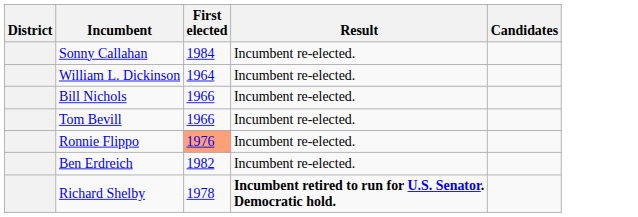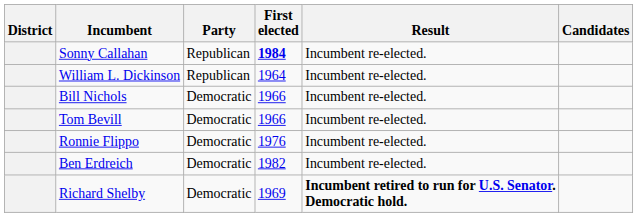 <table class=wikitable>
 <tr valign=bottom>
 <th>District</th>
 <th>Incumbent</th>
+<th>Party</th>
 <th>First<br>elected</th>
 <th>Result</th>
 <th>Candidates</th>
 </tr>
 <tr>
 <th></th>
 <td><a href='#'>Sonny Callahan</a></td>
-<td><a href='#'>1984</a></td>
+<td>Republican</td>
+<td><strong><a href='#'>1984</a></strong></td>
 <td>Incumbent re-elected.</td>
 <td nowrap></td>
 </tr>
 <tr>
 <th></th>
 <td><a href='#'>William L. Dickinson</a></td>
+<td>Republican</td>
 <td><a href='#'>1964</a></td>
 <td>Incumbent re-elected.</td>
 <td nowrap></td>
 </tr>
 <tr>
 <th></th>
 <td><a href='#'>Bill Nichols</a></td>
+<td>Democratic</td>
 <td><a href='#'>1966</a></td>
 <td>Incumbent re-elected.</td>
 <td nowrap></td>
 </tr>
 <tr>
 <th></th>
 <td><a href='#'>Tom Bevill</a></td>
+<td>Democratic</td>
 <td><a href='#'>1966</a></td>
 <td>Incumbent re-elected.</td>
 <td nowrap></td>
 </tr>
 <tr>
 <th></th>
 <td><a href='#'>Ronnie Flippo</a></td>
-<td style="background: lightsalmon;"><a href='#'>1976</a></td>
+<td>Democratic</td>
+<td><a href='#'>1976</a></td>
 <td>Incumbent re-elected.</td>
 <td nowrap></td>
 </tr>
 <tr>
 <th></th>
 <td><a href='#'>Ben Erdreich</a></td>
+<td>Democratic</td>
 <td><a href='#'>1982</a></td>
 <td>Incumbent re-elected.</td>
 <td nowrap></td>
 </tr>
 <tr>
 <th></th>
 <td><a href='#'>Richard Shelby</a></td>
-<td><a href='#'>1978</a></td>
+<td>Democratic</td>
+<td><a href='#'>1969</a></td>
 <td><strong>Incumbent retired to run for <a href='#'>U.S. Senator</a>.<br>Democratic hold.</strong></td>
 <td nowrap></td>
 </tr>
 </table>
